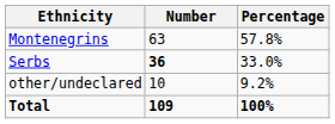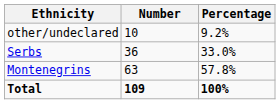 <table class="wikitable">
 <tr>
 <th width="100px">Ethnicity</th>
 <th width="80px">Number</th>
 <th width="80px">Percentage</th>
 </tr>
 <tr>
+<td>other/undeclared</td>
+<td>10</td>
+<td>9.2%</td>
+</tr>
+<tr>
+<td><a href='#'>Serbs</a></td>
+<td>36</td>
+<td>33.0%</td>
+</tr>
+<tr>
 <td><a href='#'>Montenegrins</a></td>
 <td>63</td>
 <td>57.8%</td>
-</tr>
-<tr>
-<td><a href='#'>Serbs</a></td>
-<td><strong>36</strong></td>
-<td>33.0%</td>
-</tr>
-<tr>
-<td>other/undeclared</td>
-<td>10</td>
-<td>9.2%</td>
 </tr>
 <tr>
 <td><strong>Total</strong></td>
 <td><strong>109</strong></td>
 <td><strong>100%</strong></td>
 </tr>
 </table>
